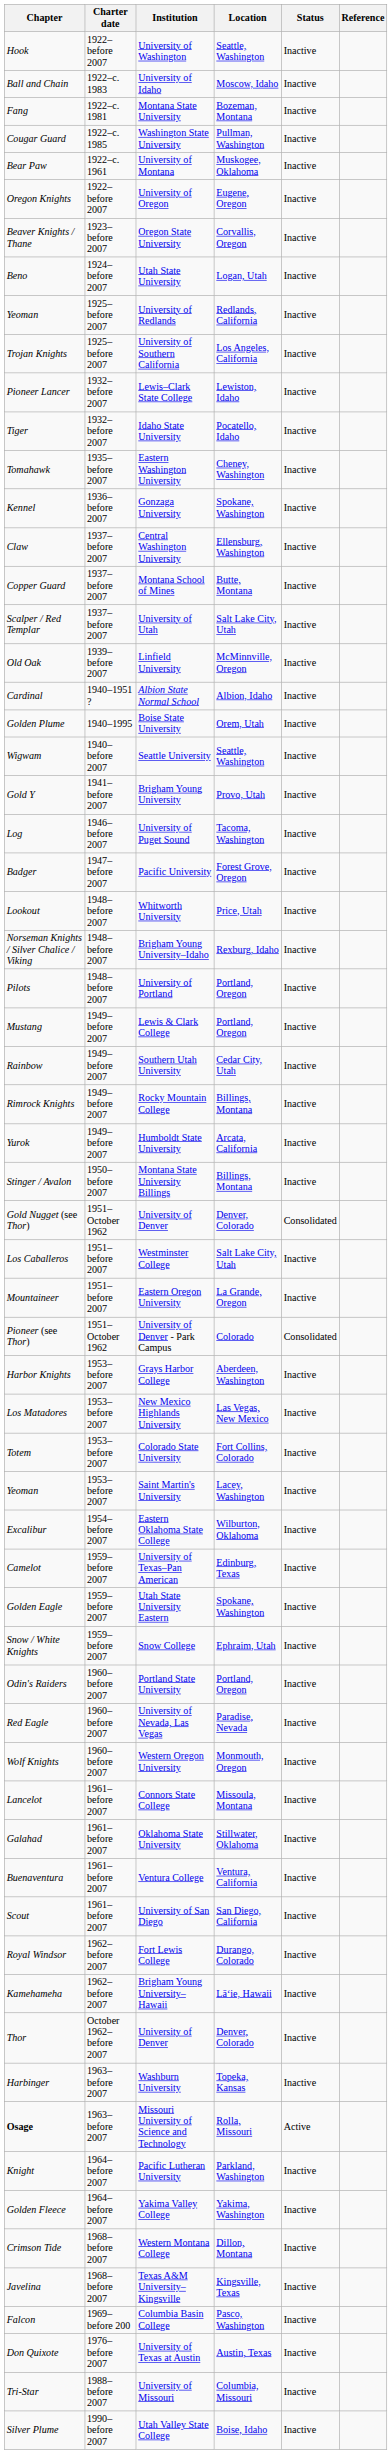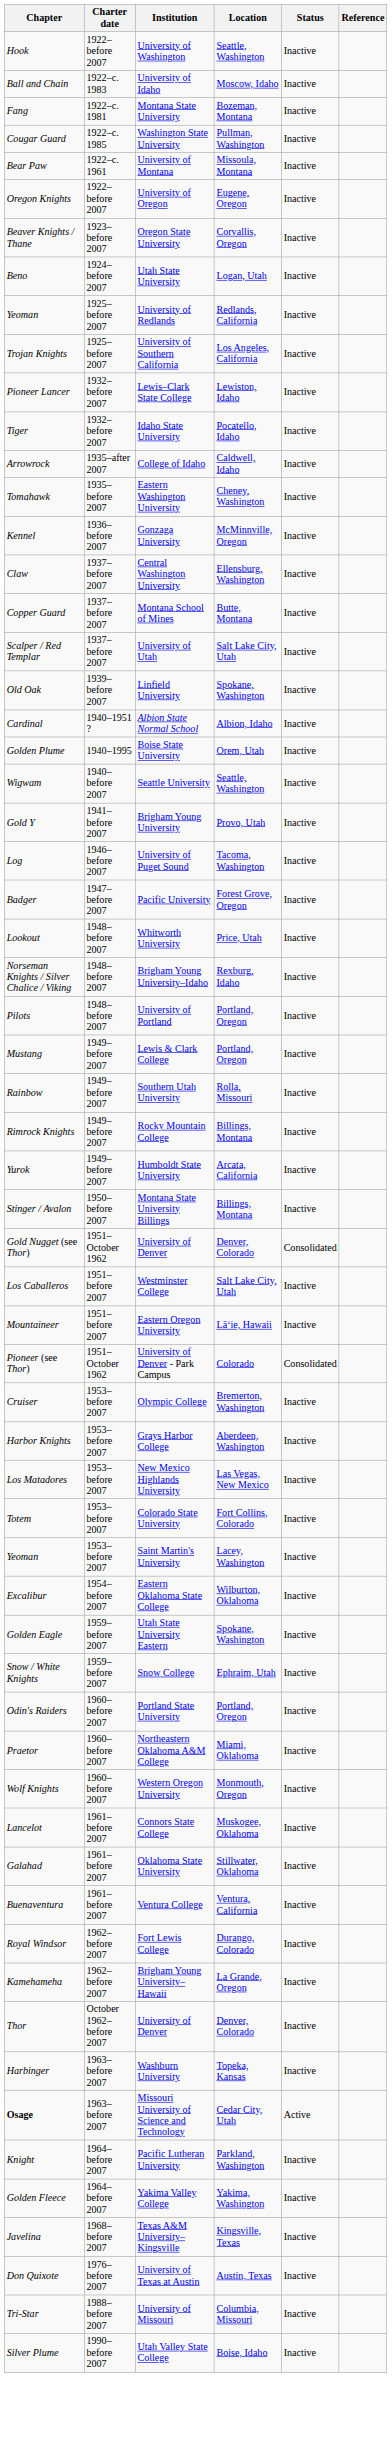 <table class="wikitable sortable">
 <tr>
 <th>Chapter</th>
 <th>Charter date</th>
 <th>Institution</th>
 <th>Location</th>
 <th>Status</th>
 <th>Reference</th>
 </tr>
 <tr>
 <td><em>Hook</em></td>
 <td>1922–before 2007</td>
 <td><a href='#'>University of Washington</a></td>
 <td><a href='#'>Seattle, Washington</a></td>
 <td>Inactive</td>
 <td></td>
 </tr>
 <tr>
 <td><em>Ball and Chain</em></td>
 <td>1922–c. 1983</td>
 <td><a href='#'>University of Idaho</a></td>
 <td><a href='#'>Moscow, Idaho</a></td>
 <td>Inactive</td>
 <td></td>
 </tr>
 <tr>
 <td><em>Fang</em></td>
 <td>1922–c. 1981</td>
 <td><a href='#'>Montana State University</a></td>
 <td><a href='#'>Bozeman, Montana</a></td>
 <td>Inactive</td>
 <td></td>
 </tr>
 <tr>
 <td><em>Cougar Guard</em></td>
 <td>1922–c. 1985</td>
 <td><a href='#'>Washington State University</a></td>
 <td><a href='#'>Pullman, Washington</a></td>
 <td>Inactive</td>
 <td></td>
 </tr>
 <tr>
 <td><em>Bear Paw</em></td>
 <td>1922–c. 1961</td>
 <td><a href='#'>University of Montana</a></td>
-<td><a href='#'>Muskogee, Oklahoma</a></td>
+<td><a href='#'>Missoula, Montana</a></td>
 <td>Inactive</td>
 <td></td>
 </tr>
 <tr>
 <td><em>Oregon Knights</em></td>
 <td>1922–before 2007</td>
 <td><a href='#'>University of Oregon</a></td>
 <td><a href='#'>Eugene, Oregon</a></td>
 <td>Inactive</td>
 <td></td>
 </tr>
 <tr>
 <td><em>Beaver Knights / Thane</em></td>
 <td>1923–before 2007</td>
 <td><a href='#'>Oregon State University</a></td>
 <td><a href='#'>Corvallis, Oregon</a></td>
 <td>Inactive</td>
 <td></td>
 </tr>
 <tr>
 <td><em>Beno</em></td>
 <td>1924–before 2007</td>
 <td><a href='#'>Utah State University</a></td>
 <td><a href='#'>Logan, Utah</a></td>
 <td>Inactive</td>
 <td></td>
 </tr>
 <tr>
 <td><em>Yeoman</em></td>
 <td>1925–before 2007</td>
 <td><a href='#'>University of Redlands</a></td>
 <td><a href='#'>Redlands, California</a></td>
 <td>Inactive</td>
 <td></td>
 </tr>
 <tr>
 <td><em>Trojan Knights</em></td>
 <td>1925–before 2007</td>
 <td><a href='#'>University of Southern California</a></td>
 <td><a href='#'>Los Angeles, California</a></td>
 <td>Inactive</td>
 <td></td>
 </tr>
 <tr>
 <td><em>Pioneer Lancer</em></td>
 <td>1932–before 2007</td>
 <td><a href='#'>Lewis–Clark State College</a></td>
 <td><a href='#'>Lewiston, Idaho</a></td>
 <td>Inactive</td>
 <td></td>
 </tr>
 <tr>
 <td><em>Tiger</em></td>
 <td>1932–before 2007</td>
 <td><a href='#'>Idaho State University</a></td>
 <td><a href='#'>Pocatello, Idaho</a></td>
 <td>Inactive</td>
 <td></td>
 </tr>
 <tr>
+<td><em>Arrowrock</em></td>
+<td>1935–after 2007</td>
+<td><a href='#'>College of Idaho</a></td>
+<td><a href='#'>Caldwell, Idaho</a></td>
+<td>Inactive</td>
+<td></td>
+</tr>
+<tr>
 <td><em>Tomahawk</em></td>
 <td>1935–before 2007</td>
 <td><a href='#'>Eastern Washington University</a></td>
 <td><a href='#'>Cheney, Washington</a></td>
 <td>Inactive</td>
 <td></td>
 </tr>
 <tr>
 <td><em>Kennel</em></td>
 <td>1936–before 2007</td>
 <td><a href='#'>Gonzaga University</a></td>
-<td><a href='#'>Spokane, Washington</a></td>
+<td><a href='#'>McMinnville, Oregon</a></td>
 <td>Inactive</td>
 <td></td>
 </tr>
 <tr>
 <td><em>Claw</em></td>
 <td>1937–before 2007</td>
 <td><a href='#'>Central Washington University</a></td>
 <td><a href='#'>Ellensburg, Washington</a></td>
 <td>Inactive</td>
 <td></td>
 </tr>
 <tr>
 <td><em>Copper Guard</em></td>
 <td>1937–before 2007</td>
 <td><a href='#'>Montana School of Mines</a></td>
 <td><a href='#'>Butte, Montana</a></td>
 <td>Inactive</td>
 <td></td>
 </tr>
 <tr>
 <td><em>Scalper /  Red Templar</em></td>
 <td>1937–before 2007</td>
 <td><a href='#'>University of Utah</a></td>
 <td><a href='#'>Salt Lake City, Utah</a></td>
 <td>Inactive</td>
 <td></td>
 </tr>
 <tr>
 <td><em>Old Oak</em></td>
 <td>1939–before 2007</td>
 <td><a href='#'>Linfield University</a></td>
-<td><a href='#'>McMinnville, Oregon</a></td>
+<td><a href='#'>Spokane, Washington</a></td>
 <td>Inactive</td>
 <td></td>
 </tr>
 <tr>
 <td><em>Cardinal</em></td>
 <td>1940–1951 ?</td>
 <td><em><a href='#'>Albion State Normal School</a></em></td>
 <td><a href='#'>Albion, Idaho</a></td>
 <td>Inactive</td>
 <td></td>
 </tr>
 <tr>
 <td><em>Golden Plume</em></td>
 <td>1940–1995</td>
 <td><a href='#'>Boise State University</a></td>
 <td><a href='#'>Orem, Utah</a></td>
 <td>Inactive</td>
 <td></td>
 </tr>
 <tr>
 <td><em>Wigwam</em></td>
 <td>1940–before 2007</td>
 <td><a href='#'>Seattle University</a></td>
 <td><a href='#'>Seattle, Washington</a></td>
 <td>Inactive</td>
 <td></td>
 </tr>
 <tr>
 <td><em>Gold Y</em></td>
 <td>1941–before 2007</td>
 <td><a href='#'>Brigham Young University</a></td>
 <td><a href='#'>Provo, Utah</a></td>
 <td>Inactive</td>
 <td></td>
 </tr>
 <tr>
 <td><em>Log</em></td>
 <td>1946–before 2007</td>
 <td><a href='#'>University of Puget Sound</a></td>
 <td><a href='#'>Tacoma, Washington</a></td>
 <td>Inactive</td>
 <td></td>
 </tr>
 <tr>
 <td><em>Badger</em></td>
 <td>1947–before 2007</td>
 <td><a href='#'>Pacific University</a></td>
 <td><a href='#'>Forest Grove, Oregon</a></td>
 <td>Inactive</td>
 <td></td>
 </tr>
 <tr>
 <td><em>Lookout</em></td>
 <td>1948–before 2007</td>
 <td><a href='#'>Whitworth University</a></td>
 <td><a href='#'>Price, Utah</a></td>
 <td>Inactive</td>
 <td></td>
 </tr>
 <tr>
 <td><em>Norseman Knights / Silver Chalice / Viking</em></td>
 <td>1948–before 2007</td>
 <td><a href='#'>Brigham Young University–Idaho</a></td>
 <td><a href='#'>Rexburg, Idaho</a></td>
 <td>Inactive</td>
 <td></td>
 </tr>
 <tr>
 <td><em>Pilots</em></td>
 <td>1948–before 2007</td>
 <td><a href='#'>University of Portland</a></td>
 <td><a href='#'>Portland, Oregon</a></td>
 <td>Inactive</td>
 <td></td>
 </tr>
 <tr>
 <td><em>Mustang</em></td>
 <td>1949–before 2007</td>
 <td><a href='#'>Lewis & Clark College</a></td>
 <td><a href='#'>Portland, Oregon</a></td>
 <td>Inactive</td>
 <td></td>
 </tr>
 <tr>
 <td><em>Rainbow</em></td>
 <td>1949–before 2007</td>
 <td><a href='#'>Southern Utah University</a></td>
-<td><a href='#'>Cedar City, Utah</a></td>
+<td><a href='#'>Rolla, Missouri</a></td>
 <td>Inactive</td>
 <td></td>
 </tr>
 <tr>
 <td><em>Rimrock Knights</em></td>
 <td>1949–before 2007</td>
 <td><a href='#'>Rocky Mountain College</a></td>
 <td><a href='#'>Billings, Montana</a></td>
 <td>Inactive</td>
 <td></td>
 </tr>
 <tr>
 <td><em>Yurok</em></td>
 <td>1949–before 2007</td>
 <td><a href='#'>Humboldt State University</a></td>
 <td><a href='#'>Arcata, California</a></td>
 <td>Inactive</td>
 <td></td>
 </tr>
 <tr>
 <td><em>Stinger / Avalon</em></td>
 <td>1950–before 2007</td>
 <td><a href='#'>Montana State University Billings</a></td>
 <td><a href='#'>Billings, Montana</a></td>
 <td>Inactive</td>
 <td></td>
 </tr>
 <tr>
 <td><em>Gold Nugget</em> (see <em>Thor</em>)</td>
 <td>1951–October 1962</td>
 <td><a href='#'>University of Denver</a></td>
 <td><a href='#'>Denver, Colorado</a></td>
 <td>Consolidated</td>
 <td></td>
 </tr>
 <tr>
 <td><em>Los Caballeros</em></td>
 <td>1951–before 2007</td>
 <td><a href='#'>Westminster College</a></td>
 <td><a href='#'>Salt Lake City, Utah</a></td>
 <td>Inactive</td>
 <td></td>
 </tr>
 <tr>
 <td><em>Mountaineer</em></td>
 <td>1951–before 2007</td>
 <td><a href='#'>Eastern Oregon University</a></td>
-<td><a href='#'>La Grande, Oregon</a></td>
+<td><a href='#'>Lāʻie, Hawaii</a></td>
 <td>Inactive</td>
 <td></td>
 </tr>
 <tr>
 <td><em>Pioneer</em> (see <em>Thor</em>)</td>
 <td>1951–October 1962</td>
 <td><a href='#'>University of Denver</a> - Park Campus</td>
 <td><a href='#'>Colorado</a></td>
 <td>Consolidated</td>
+<td></td>
+</tr>
+<tr>
+<td><em>Cruiser</em></td>
+<td>1953–before 2007</td>
+<td><a href='#'>Olympic College</a></td>
+<td><a href='#'>Bremerton, Washington</a></td>
+<td>Inactive</td>
 <td></td>
 </tr>
 <tr>
 <td><em>Harbor Knights</em></td>
 <td>1953–before 2007</td>
 <td><a href='#'>Grays Harbor College</a></td>
 <td><a href='#'>Aberdeen, Washington</a></td>
 <td>Inactive</td>
 <td></td>
 </tr>
 <tr>
 <td><em>Los Matadores</em></td>
 <td>1953–before 2007</td>
 <td><a href='#'>New Mexico Highlands University</a></td>
 <td><a href='#'>Las Vegas, New Mexico</a></td>
 <td>Inactive</td>
 <td></td>
 </tr>
 <tr>
 <td><em>Totem</em></td>
 <td>1953–before 2007</td>
 <td><a href='#'>Colorado State University</a></td>
 <td><a href='#'>Fort Collins, Colorado</a></td>
 <td>Inactive</td>
 <td></td>
 </tr>
 <tr>
 <td><em>Yeoman</em></td>
 <td>1953–before 2007</td>
 <td><a href='#'>Saint Martin's University</a></td>
 <td><a href='#'>Lacey, Washington</a></td>
 <td>Inactive</td>
 <td></td>
 </tr>
 <tr>
 <td><em>Excalibur</em></td>
 <td>1954–before 2007</td>
 <td><a href='#'>Eastern Oklahoma State College</a></td>
 <td><a href='#'>Wilburton, Oklahoma</a></td>
 <td>Inactive</td>
 <td></td>
 </tr>
 <tr>
-<td><em>Camelot</em></td>
-<td>1959–before 2007</td>
-<td><a href='#'>University of Texas–Pan American</a></td>
-<td><a href='#'>Edinburg, Texas</a></td>
-<td>Inactive</td>
-<td></td>
-</tr>
-<tr>
 <td><em>Golden Eagle</em></td>
 <td>1959–before 2007</td>
 <td><a href='#'>Utah State University Eastern</a></td>
 <td><a href='#'>Spokane, Washington</a></td>
 <td>Inactive</td>
 <td></td>
 </tr>
 <tr>
 <td><em>Snow / White Knights</em></td>
 <td>1959–before 2007</td>
 <td><a href='#'>Snow College</a></td>
 <td><a href='#'>Ephraim, Utah</a></td>
 <td>Inactive</td>
 <td></td>
 </tr>
 <tr>
 <td><em>Odin's Raiders</em></td>
 <td>1960–before 2007</td>
 <td><a href='#'>Portland State University</a></td>
 <td><a href='#'>Portland, Oregon</a></td>
 <td>Inactive</td>
 <td></td>
 </tr>
 <tr>
-<td><em>Red Eagle</em></td>
+<td><em>Praetor</em></td>
 <td>1960–before 2007</td>
-<td><a href='#'>University of Nevada, Las Vegas</a></td>
-<td><a href='#'>Paradise, Nevada</a></td>
+<td><a href='#'>Northeastern Oklahoma A&M College</a></td>
+<td><a href='#'>Miami, Oklahoma</a></td>
 <td>Inactive</td>
 <td></td>
 </tr>
 <tr>
 <td><em>Wolf Knights</em></td>
 <td>1960–before 2007</td>
 <td><a href='#'>Western Oregon University</a></td>
 <td><a href='#'>Monmouth, Oregon</a></td>
 <td>Inactive</td>
 <td></td>
 </tr>
 <tr>
 <td><em>Lancelot</em></td>
 <td>1961–before 2007</td>
 <td><a href='#'>Connors State College</a></td>
-<td><a href='#'>Missoula, Montana</a></td>
+<td><a href='#'>Muskogee, Oklahoma</a></td>
 <td>Inactive</td>
 <td></td>
 </tr>
 <tr>
 <td><em>Galahad</em></td>
 <td>1961–before 2007</td>
 <td><a href='#'>Oklahoma State University</a></td>
 <td><a href='#'>Stillwater, Oklahoma</a></td>
 <td>Inactive</td>
 <td></td>
 </tr>
 <tr>
 <td><em>Buenaventura</em></td>
 <td>1961–before 2007</td>
 <td><a href='#'>Ventura College</a></td>
 <td><a href='#'>Ventura, California</a></td>
 <td>Inactive</td>
 <td></td>
 </tr>
 <tr>
-<td><em>Scout</em></td>
-<td>1961–before 2007</td>
-<td><a href='#'>University of San Diego</a></td>
-<td><a href='#'>San Diego, California</a></td>
-<td>Inactive</td>
-<td></td>
-</tr>
-<tr>
 <td><em>Royal Windsor</em></td>
 <td>1962–before 2007</td>
 <td><a href='#'>Fort Lewis College</a></td>
 <td><a href='#'>Durango, Colorado</a></td>
 <td>Inactive</td>
 <td></td>
 </tr>
 <tr>
 <td><em>Kamehameha</em></td>
 <td>1962–before 2007</td>
 <td><a href='#'>Brigham Young University–Hawaii</a></td>
-<td><a href='#'>Lāʻie, Hawaii</a></td>
+<td><a href='#'>La Grande, Oregon</a></td>
 <td>Inactive</td>
 <td></td>
 </tr>
 <tr>
 <td><em>Thor</em></td>
 <td>October 1962–before 2007</td>
 <td><a href='#'>University of Denver</a></td>
 <td><a href='#'>Denver, Colorado</a></td>
 <td>Inactive</td>
 <td></td>
 </tr>
 <tr>
 <td><em>Harbinger</em></td>
 <td>1963–before 2007</td>
 <td><a href='#'>Washburn University</a></td>
 <td><a href='#'>Topeka, Kansas</a></td>
 <td>Inactive</td>
 <td></td>
 </tr>
 <tr>
 <td><strong>Osage</strong></td>
 <td>1963–before 2007</td>
 <td><a href='#'>Missouri University of Science and Technology</a></td>
-<td><a href='#'>Rolla, Missouri</a></td>
+<td><a href='#'>Cedar City, Utah</a></td>
 <td>Active</td>
 <td></td>
 </tr>
 <tr>
 <td><em>Knight</em></td>
 <td>1964–before 2007</td>
 <td><a href='#'>Pacific Lutheran University</a></td>
 <td><a href='#'>Parkland, Washington</a></td>
 <td>Inactive</td>
 <td></td>
 </tr>
 <tr>
 <td><em>Golden Fleece</em></td>
 <td>1964–before 2007</td>
 <td><a href='#'>Yakima Valley College</a></td>
 <td><a href='#'>Yakima, Washington</a></td>
 <td>Inactive</td>
 <td></td>
 </tr>
 <tr>
-<td><em>Crimson Tide</em></td>
-<td>1968–before 2007</td>
-<td><a href='#'>Western Montana College</a></td>
-<td><a href='#'>Dillon, Montana</a></td>
-<td>Inactive</td>
-<td></td>
-</tr>
-<tr>
 <td><em>Javelina</em></td>
 <td>1968–before 2007</td>
 <td><a href='#'>Texas A&M University–Kingsville</a></td>
 <td><a href='#'>Kingsville, Texas</a></td>
-<td>Inactive</td>
-<td></td>
-</tr>
-<tr>
-<td><em>Falcon</em></td>
-<td>1969–before 200</td>
-<td><a href='#'>Columbia Basin College</a></td>
-<td><a href='#'>Pasco, Washington</a></td>
 <td>Inactive</td>
 <td></td>
 </tr>
 <tr>
 <td><em>Don Quixote</em></td>
 <td>1976–before 2007</td>
 <td><a href='#'>University of Texas at Austin</a></td>
 <td><a href='#'>Austin, Texas</a></td>
 <td>Inactive</td>
 <td></td>
 </tr>
 <tr>
 <td><em>Tri-Star</em></td>
 <td>1988–before 2007</td>
 <td><a href='#'>University of Missouri</a></td>
 <td><a href='#'>Columbia, Missouri</a></td>
 <td>Inactive</td>
 <td></td>
 </tr>
 <tr>
 <td><em>Silver Plume</em></td>
 <td>1990–before 2007</td>
 <td><a href='#'>Utah Valley State College</a></td>
 <td><a href='#'>Boise, Idaho</a></td>
 <td>Inactive</td>
 <td></td>
 </tr>
 </table>
